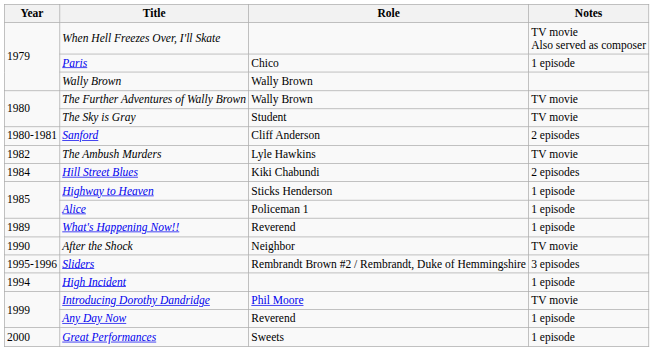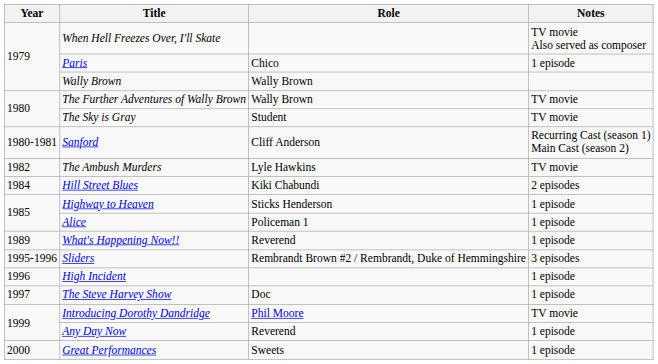 <table class="wikitable sortable">
 <tr>
 <th>Year</th>
 <th>Title</th>
 <th>Role</th>
 <th>Notes</th>
 </tr>
 <tr>
 <td rowspan=3>1979</td>
 <td><em>When Hell Freezes Over, I'll Skate</em></td>
 <td></td>
 <td>TV movie<br>Also served as composer</td>
 </tr>
 <tr>
 <td><em><a href='#'>Paris</a></em></td>
 <td>Chico</td>
 <td>1 episode</td>
 </tr>
 <tr>
 <td><em>Wally Brown</em></td>
 <td>Wally Brown</td>
 <td></td>
 </tr>
 <tr>
 <td rowspan=2>1980</td>
 <td><em>The Further Adventures of Wally Brown</em></td>
 <td>Wally Brown</td>
 <td>TV movie</td>
 </tr>
 <tr>
 <td><em>The Sky is Gray</em></td>
 <td>Student</td>
 <td>TV movie</td>
 </tr>
 <tr>
 <td>1980-1981</td>
 <td><em><a href='#'>Sanford</a></em></td>
 <td>Cliff Anderson</td>
-<td>2 episodes</td>
+<td>Recurring Cast (season 1)<br>Main Cast (season 2)</td>
 </tr>
 <tr>
 <td>1982</td>
 <td><em>The Ambush Murders</em></td>
 <td>Lyle Hawkins</td>
 <td>TV movie</td>
 </tr>
 <tr>
 <td>1984</td>
 <td><em><a href='#'>Hill Street Blues</a></em></td>
 <td>Kiki Chabundi</td>
 <td>2 episodes</td>
 </tr>
 <tr>
 <td rowspan=2>1985</td>
 <td><em><a href='#'>Highway to Heaven</a></em></td>
 <td>Sticks Henderson</td>
 <td>1 episode</td>
 </tr>
 <tr>
 <td><em><a href='#'>Alice</a></em></td>
 <td>Policeman 1</td>
 <td>1 episode</td>
 </tr>
 <tr>
 <td>1989</td>
 <td><em><a href='#'>What's Happening Now!!</a></em></td>
 <td>Reverend</td>
 <td>1 episode</td>
 </tr>
 <tr>
-<td>1990</td>
-<td><em>After the Shock</em></td>
-<td>Neighbor</td>
-<td>TV movie</td>
-</tr>
-<tr>
 <td>1995-1996</td>
 <td><em><a href='#'>Sliders</a></em></td>
 <td>Rembrandt Brown #2 / Rembrandt, Duke of Hemmingshire</td>
 <td>3 episodes</td>
 </tr>
 <tr>
-<td>1994</td>
+<td>1996</td>
 <td><em><a href='#'>High Incident</a></em></td>
 <td></td>
+<td>1 episode</td>
+</tr>
+<tr>
+<td>1997</td>
+<td><em><a href='#'>The Steve Harvey Show</a></em></td>
+<td>Doc</td>
 <td>1 episode</td>
 </tr>
 <tr>
 <td rowspan=2>1999</td>
 <td><em><a href='#'>Introducing Dorothy Dandridge</a></em></td>
 <td><a href='#'>Phil Moore</a></td>
 <td>TV movie</td>
 </tr>
 <tr>
 <td><em><a href='#'>Any Day Now</a></em></td>
 <td>Reverend</td>
 <td>1 episode</td>
 </tr>
 <tr>
 <td>2000</td>
 <td><em><a href='#'>Great Performances</a></em></td>
 <td>Sweets</td>
 <td>1 episode</td>
 </tr>
 </table>
